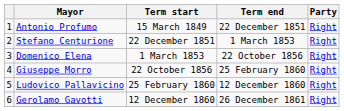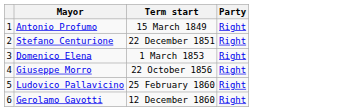 <table class="wikitable">
 <tr>
 <th class=unsortable> </th>
 <th>Mayor</th>
 <th>Term start</th>
-<th>Term end</th>
 <th>Party</th>
 </tr>
 <tr>
 <td bgcolor=>1</td>
 <td><a href='#'>Antonio Profumo</a></td>
 <td align=center>15 March 1849</td>
-<td align=center>22 December 1851</td>
 <td><a href='#'>Right</a></td>
 </tr>
 <tr>
 <td bgcolor=>2</td>
 <td><a href='#'>Stefano Centurione</a></td>
 <td align=center>22 December 1851</td>
-<td align=center>1 March 1853</td>
 <td><a href='#'>Right</a></td>
 </tr>
 <tr>
 <td bgcolor=>3</td>
 <td><a href='#'>Domenico Elena</a></td>
 <td align=center>1 March 1853</td>
-<td align=center>22 October 1856</td>
 <td><a href='#'>Right</a></td>
 </tr>
 <tr>
 <td bgcolor=>4</td>
 <td><a href='#'>Giuseppe Morro</a></td>
 <td align=center>22 October 1856</td>
-<td align=center>25 February 1860</td>
 <td><a href='#'>Right</a></td>
 </tr>
 <tr>
 <td bgcolor=>5</td>
 <td><a href='#'>Ludovico Pallavicino</a></td>
 <td align=center>25 February 1860</td>
-<td align=center>12 December 1860</td>
 <td><a href='#'>Right</a></td>
 </tr>
 <tr>
 <td bgcolor=>6</td>
 <td><a href='#'>Gerolamo Gavotti</a></td>
 <td align=center>12 December 1860</td>
-<td align=center>26 December 1861</td>
 <td><a href='#'>Right</a></td>
 </tr>
 </table>
